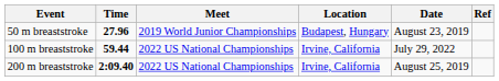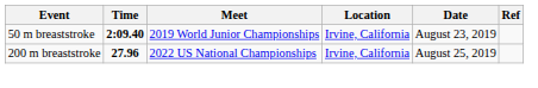 <table class="wikitable">
 <tr>
 <th>Event</th>
 <th>Time</th>
 <th>Meet</th>
 <th>Location</th>
 <th>Date</th>
 <th>Ref</th>
 </tr>
 <tr>
 <td>50 m breaststroke</td>
-<td style="text-align:center;"><strong>27.96</strong></td>
+<td style="text-align:center;"><strong>2:09.40</strong></td>
 <td><a href='#'>2019 World Junior Championships</a></td>
-<td><a href='#'>Budapest</a>, <a href='#'>Hungary</a></td>
+<td><a href='#'>Irvine, California</a></td>
 <td>August 23, 2019</td>
 <td style="text-align:center;"></td>
 </tr>
 <tr>
-<td>100 m breaststroke</td>
-<td style="text-align:center;"><strong>59.44</strong></td>
-<td><a href='#'>2022 US National Championships</a></td>
-<td><a href='#'>Irvine, California</a></td>
-<td>July 29, 2022</td>
-<td style="text-align:center;"></td>
-</tr>
-<tr>
 <td>200 m breaststroke</td>
-<td style="text-align:center;"><strong>2:09.40</strong></td>
+<td style="text-align:center;"><strong>27.96</strong></td>
 <td><a href='#'>2022 US National Championships</a></td>
 <td><a href='#'>Irvine, California</a></td>
 <td>August 25, 2019</td>
 <td style="text-align:center;"></td>
 </tr>
 </table>
